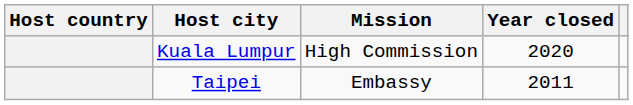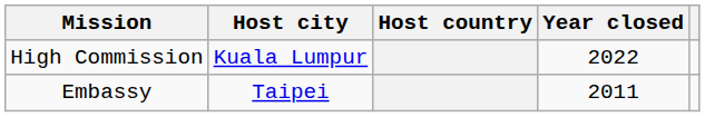 <table class="wikitable plainrowheaders" style="text-align:center;">
 <tr>
+<th scope="col">Mission</th>
+<th scope="col">Host city</th>
 <th scope="col">Host country</th>
-<th scope="col">Host city</th>
-<th scope="col">Mission</th>
 <th scope="col">Year closed</th>
 <th scope="col"></th>
 </tr>
 <tr>
+<td>High Commission</td>
+<td><a href='#'>Kuala Lumpur</a></td>
 <th scope="row"></th>
-<td><a href='#'>Kuala Lumpur</a></td>
-<td>High Commission</td>
-<td>2020</td>
+<td>2022</td>
 <td></td>
 </tr>
 <tr>
+<td>Embassy</td>
+<td><a href='#'>Taipei</a></td>
 <th scope="row"></th>
-<td><a href='#'>Taipei</a></td>
-<td>Embassy</td>
 <td>2011</td>
 <td></td>
 </tr>
 </table>
